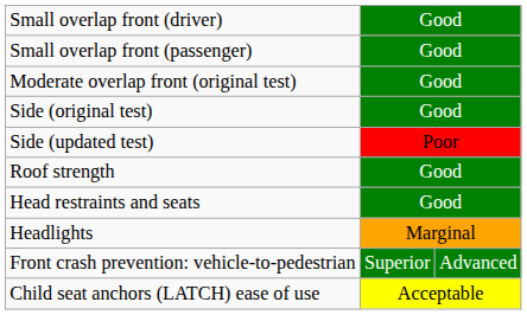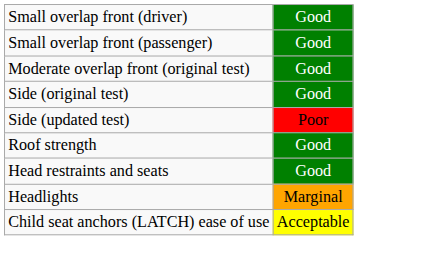 <table class="wikitable">
 <tr>
 <td>Small overlap front (driver)</td>
 <td colspan="2" style="text-align:center;color:white;background: green">Good</td>
 </tr>
 <tr>
 <td>Small overlap front (passenger)</td>
 <td colspan="2" style="text-align:center;color:white;background: green">Good</td>
 </tr>
 <tr>
 <td>Moderate overlap front (original test)</td>
 <td colspan="2" style="text-align:center;color:white;background: green">Good</td>
 </tr>
 <tr>
 <td>Side (original test)</td>
 <td colspan="2" style="text-align:center;color:white;background: green">Good</td>
 </tr>
 <tr>
 <td>Side (updated test)</td>
 <td colspan="2" style="text-align:center;color:black;background: red">Poor</td>
 </tr>
 <tr>
 <td>Roof strength</td>
 <td colspan="2" style="text-align:center;color:white;background: green">Good</td>
 </tr>
 <tr>
 <td>Head restraints and seats</td>
 <td colspan="2" style="text-align:center;color:white;background: green">Good</td>
 </tr>
 <tr>
 <td>Headlights</td>
 <td colspan="2" style="text-align:center;color:black;background:orange">Marginal</td>
 </tr>
 <tr>
-<td>Front crash prevention: vehicle-to-pedestrian</td>
-<td style="text-align:center;color:white;background: green">Superior</td>
-<td style="text-align:center;color:white;background: green">Advanced</td>
-</tr>
-<tr>
 <td>Child seat anchors (LATCH) ease of use</td>
 <td colspan="2" style="text-align:center;color:black;background: yellow">Acceptable</td>
 </tr>
 </table>
